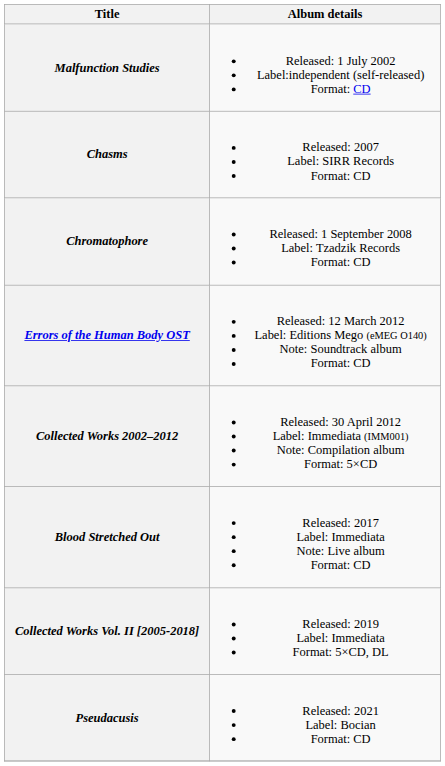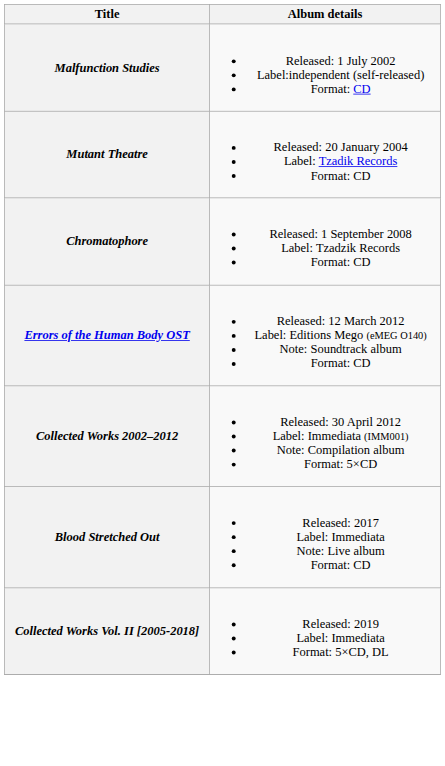 <table class="wikitable plainrowheaders" style="text-align:center;">
 <tr>
 <th scope="col" style="width:16em;">Title</th>
 <th scope="col" style="width:18em;">Album details</th>
 </tr>
 <tr>
 <th scope="row"><em>Malfunction Studies</em> </th>
 <td><br><ul><li>Released: 1 July 2002</li><li>Label:independent (self-released)</li><li>Format: <a href='#'>CD</a></li></ul></td>
 </tr>
 <tr>
-<th scope="row"><em>Chasms</em></th>
-<td><br><ul><li>Released: 2007</li><li>Label: SIRR Records </li><li>Format: CD</li></ul></td>
+<th scope="row"><em>Mutant Theatre</em></th>
+<td><br><ul><li>Released: 20 January 2004</li><li>Label: <a href='#'>Tzadik Records</a> </li><li>Format: CD</li></ul></td>
 </tr>
 <tr>
 <th scope="row"><em>Chromatophore</em></th>
 <td><br><ul><li>Released: 1 September 2008</li><li>Label: Tzadzik Records </li><li>Format: CD</li></ul></td>
 </tr>
 <tr>
 <th scope="row"><em><a href='#'>Errors of the Human Body OST</a></em></th>
 <td><br><ul><li>Released: 12 March 2012</li><li>Label: Editions Mego <small>(eMEG O140)</small></li><li>Note: Soundtrack album</li><li>Format: CD</li></ul></td>
 </tr>
 <tr>
 <th scope="row"><em>Collected Works 2002–2012</em></th>
 <td><br><ul><li>Released: 30 April 2012</li><li>Label: Immediata <small>(IMM001)</small></li><li>Note: Compilation album</li><li>Format: 5×CD</li></ul></td>
 </tr>
 <tr>
 <th scope="row"><em>Blood Stretched Out</em></th>
 <td><br><ul><li>Released: 2017</li><li>Label: Immediata </li><li>Note: Live album</li><li>Format: CD</li></ul></td>
 </tr>
 <tr>
 <th scope="row"><em>Collected Works Vol. II [2005-2018]</em></th>
 <td><br><ul><li>Released: 2019</li><li>Label: Immediata</li><li>Format: 5×CD, DL</li></ul></td>
 </tr>
 <tr>
-<th scope="row"><em>Pseudacusis</em></th>
-<td><br><ul><li>Released: 2021</li><li>Label: Bocian</li><li>Format: CD</li></ul></td>
-</tr>
-<tr>
 </tr>
 </table>
